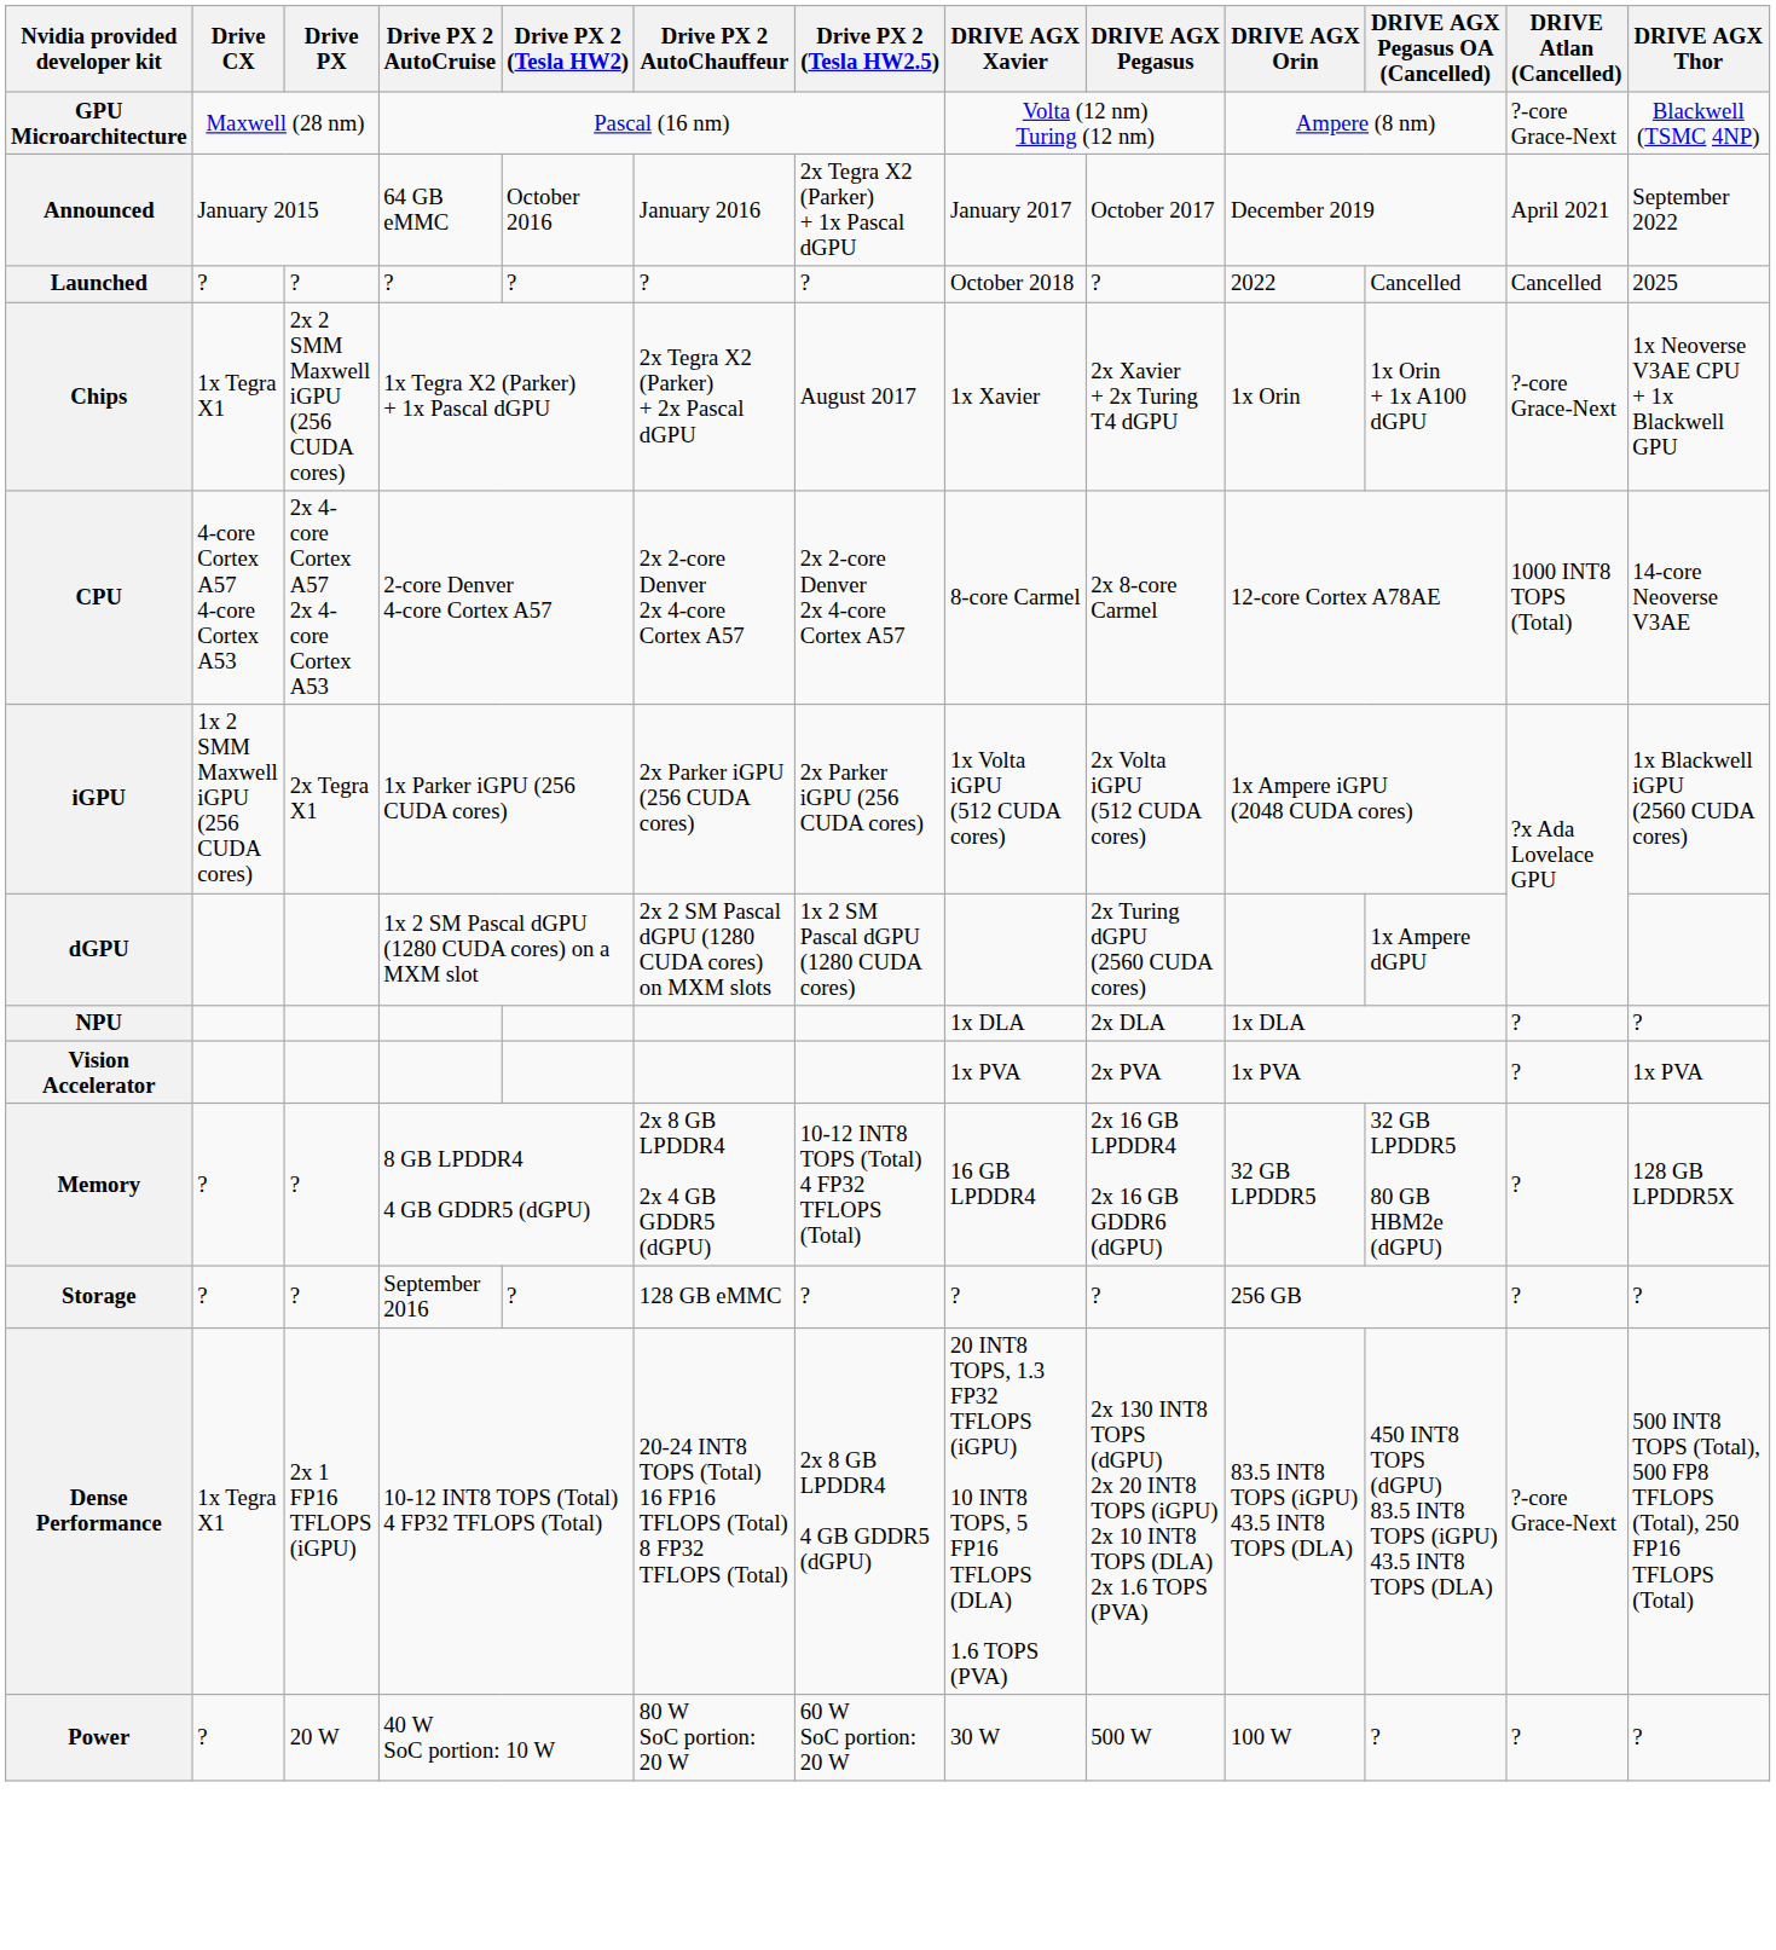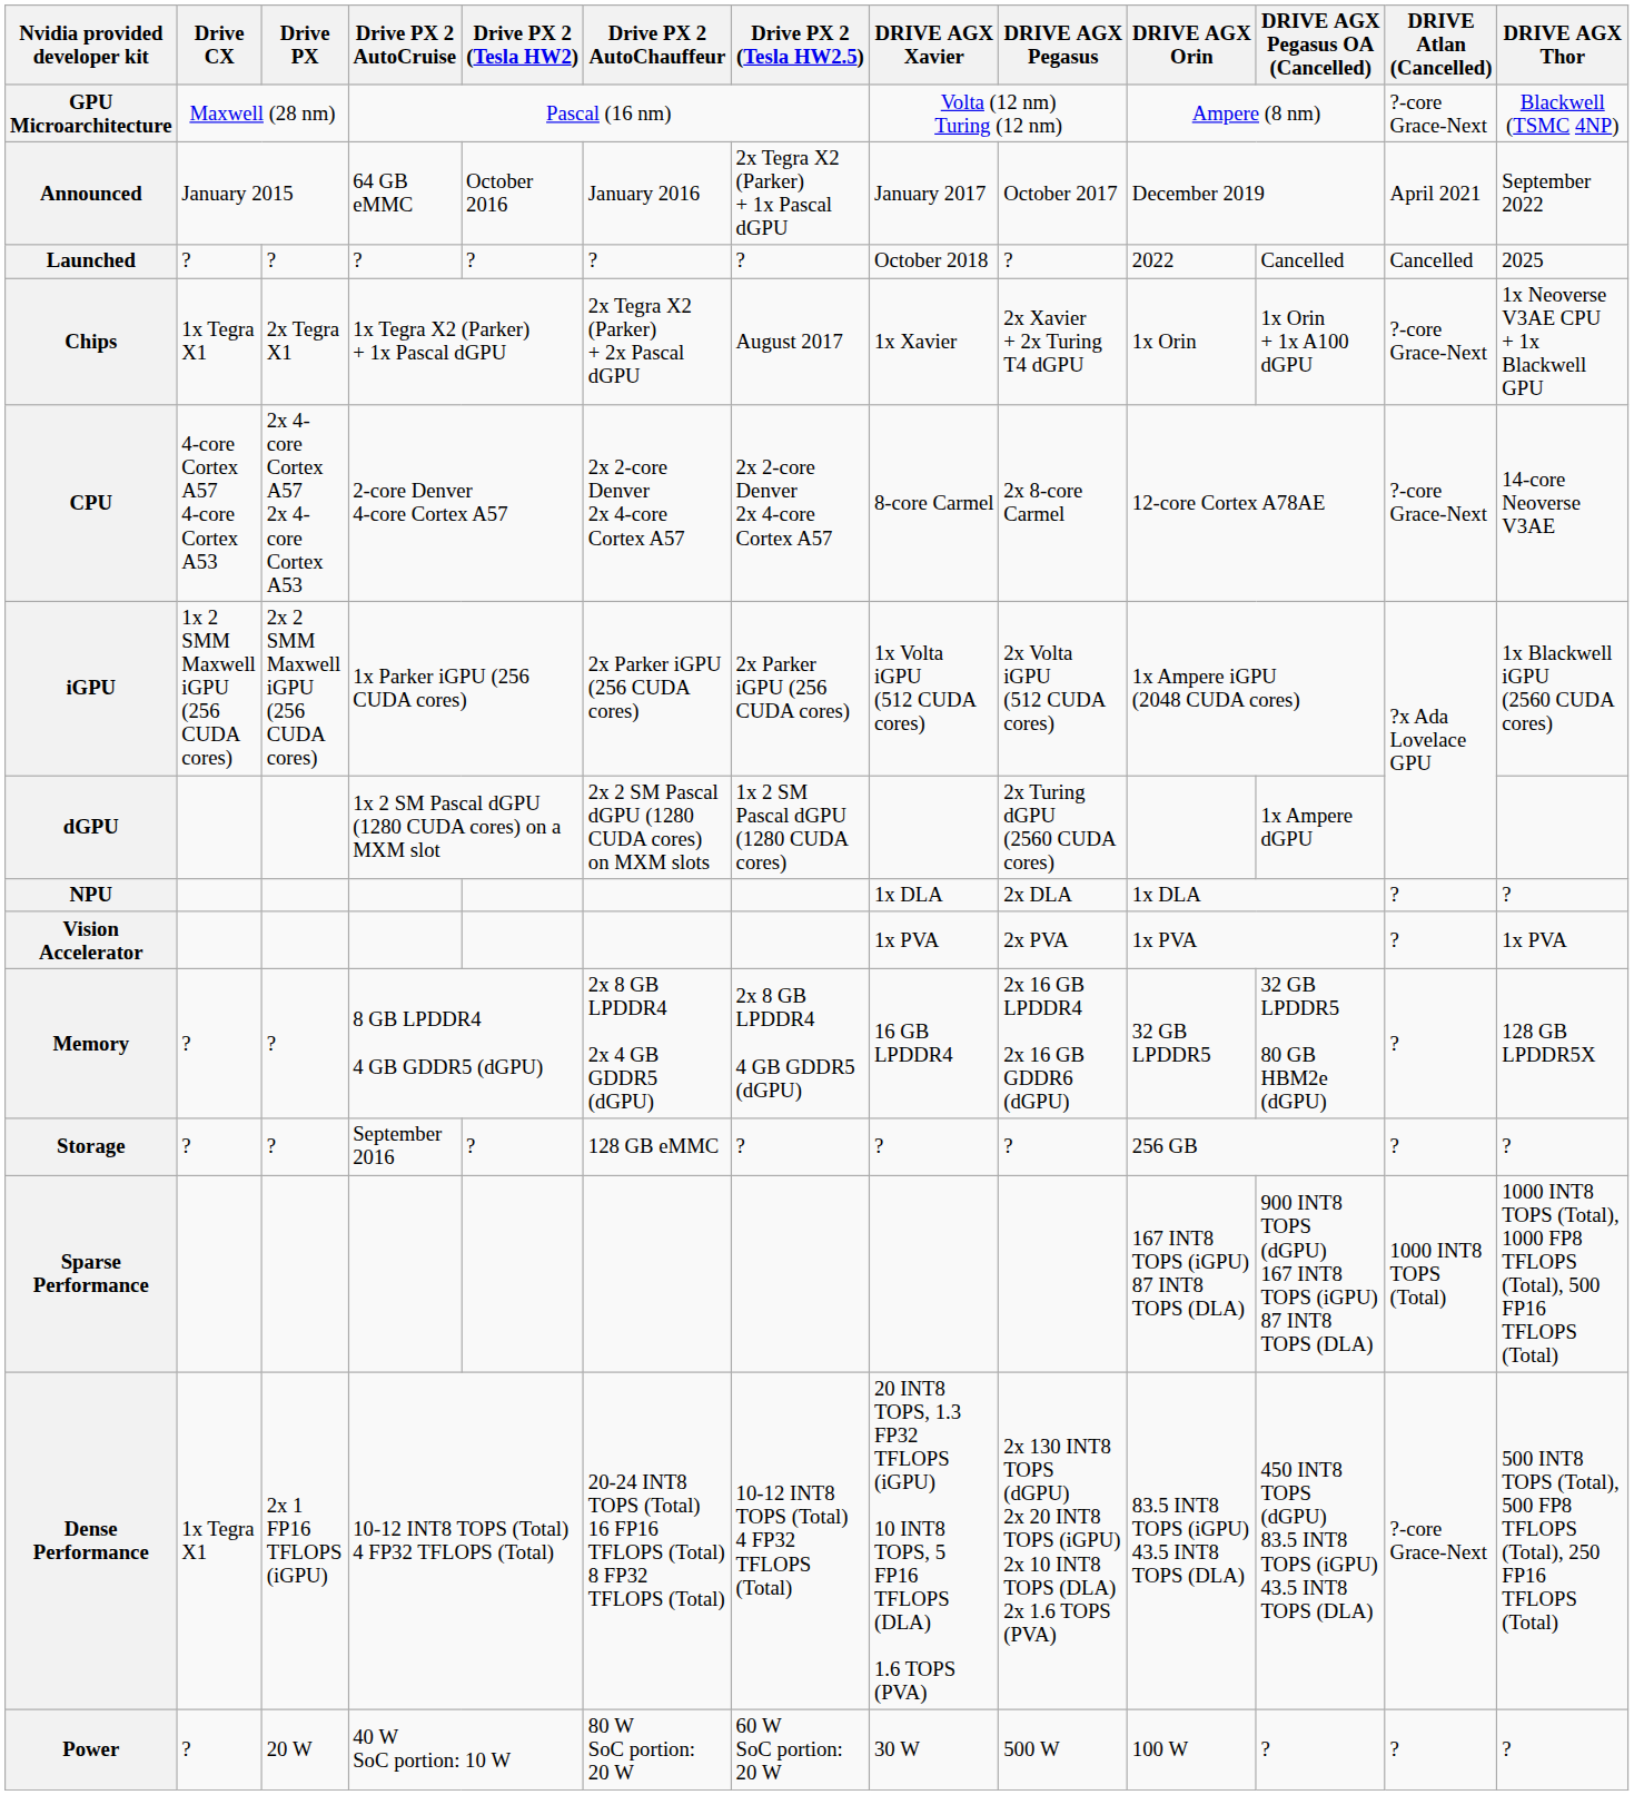 <table class="wikitable">
 <tr>
 <th>Nvidia provided<br>developer kit</th>
 <th>Drive CX</th>
 <th>Drive PX</th>
 <th>Drive PX 2<br>AutoCruise</th>
 <th>Drive PX 2<br>(<a href='#'>Tesla HW2</a>)</th>
 <th>Drive PX 2<br>AutoChauffeur</th>
 <th>Drive PX 2<br>(<a href='#'>Tesla HW2.5</a>)</th>
 <th>DRIVE AGX Xavier</th>
 <th>DRIVE AGX Pegasus</th>
 <th>DRIVE AGX Orin</th>
 <th>DRIVE AGX Pegasus OA (Cancelled)</th>
 <th>DRIVE Atlan (Cancelled)</th>
 <th>DRIVE AGX Thor</th>
 </tr>
 <tr>
 <th>GPU Microarchitecture</th>
 <td colspan="2" style="text-align:center"><a href='#'>Maxwell</a> (28 nm)</td>
 <td colspan="4" style="text-align:center"><a href='#'>Pascal</a> (16 nm)</td>
 <td colspan="2" style="text-align:center"><a href='#'>Volta</a> (12 nm)<br><a href='#'>Turing</a> (12 nm)</td>
 <td colspan="2" style="text-align:center"><a href='#'>Ampere</a> (8 nm)</td>
 <td>?-core Grace-Next</td>
 <td colspan="1" style="text-align:center"><a href='#'>Blackwell</a> (<a href='#'>TSMC</a> <a href='#'>4NP</a>)</td>
 </tr>
 <tr>
 <th>Announced</th>
 <td colspan="2">January 2015</td>
 <td>64 GB eMMC</td>
 <td>October 2016</td>
 <td>January 2016</td>
 <td>2x Tegra X2 (Parker)<br>+ 1x Pascal dGPU</td>
 <td>January 2017</td>
 <td>October 2017</td>
 <td colspan="2">December 2019</td>
 <td>April 2021</td>
 <td>September 2022</td>
 </tr>
 <tr>
 <th>Launched</th>
 <td>?</td>
 <td>?</td>
 <td>?</td>
 <td>?</td>
 <td>?</td>
 <td>?</td>
 <td>October 2018</td>
 <td>?</td>
 <td>2022</td>
 <td>Cancelled</td>
 <td>Cancelled</td>
 <td>2025</td>
 </tr>
 <tr>
 <th>Chips</th>
 <td>1x Tegra X1</td>
-<td>2x 2 SMM Maxwell iGPU (256 CUDA cores)</td>
+<td>2x Tegra X1</td>
 <td colspan="2">1x Tegra X2 (Parker)<br>+ 1x Pascal dGPU</td>
 <td>2x Tegra X2 (Parker)<br>+ 2x Pascal dGPU</td>
 <td>August 2017</td>
 <td>1x Xavier</td>
 <td>2x Xavier<br>+ 2x Turing T4 dGPU</td>
 <td>1x Orin</td>
 <td>1x Orin<br>+ 1x A100 dGPU</td>
 <td>?-core Grace-Next</td>
 <td>1x Neoverse V3AE CPU<br>+ 1x Blackwell GPU</td>
 </tr>
 <tr>
 <th>CPU</th>
 <td>4-core Cortex A57<br>4-core Cortex A53</td>
 <td>2x 4-core Cortex A57<br>2x 4-core Cortex A53</td>
 <td colspan="2">2-core Denver<br>4-core Cortex A57</td>
 <td>2x 2-core Denver<br>2x 4-core Cortex A57</td>
 <td>2x 2-core Denver<br>2x 4-core Cortex A57</td>
 <td>8-core Carmel</td>
 <td>2x 8-core Carmel</td>
 <td colspan="2">12-core Cortex A78AE</td>
-<td>1000 INT8 TOPS (Total)</td>
+<td>?-core Grace-Next</td>
 <td>14-core Neoverse V3AE</td>
 </tr>
 <tr>
 <th>iGPU</th>
 <td>1x 2 SMM Maxwell iGPU (256 CUDA cores)</td>
-<td>2x Tegra X1</td>
+<td>2x 2 SMM Maxwell iGPU (256 CUDA cores)</td>
 <td colspan="2">1x Parker iGPU (256 CUDA cores)</td>
 <td>2x Parker iGPU (256 CUDA cores)</td>
 <td>2x Parker iGPU (256 CUDA cores)</td>
 <td>1x Volta iGPU<br>(512 CUDA cores)</td>
 <td>2x Volta iGPU<br>(512 CUDA cores)</td>
 <td colspan="2">1x Ampere iGPU<br>(2048 CUDA cores)</td>
 <td rowspan="2">?x Ada Lovelace GPU</td>
 <td>1x Blackwell iGPU<br>(2560 CUDA cores)</td>
 </tr>
 <tr>
 <th>dGPU</th>
 <td></td>
 <td></td>
 <td colspan="2">1x 2 SM Pascal dGPU (1280 CUDA cores) on a MXM slot</td>
 <td>2x 2 SM Pascal dGPU (1280 CUDA cores) on MXM slots</td>
 <td>1x 2 SM Pascal dGPU (1280 CUDA cores)</td>
 <td></td>
 <td>2x Turing dGPU<br>(2560 CUDA cores)</td>
 <td></td>
 <td>1x Ampere dGPU</td>
 <td></td>
 </tr>
 <tr>
 <th>NPU</th>
 <td></td>
 <td></td>
 <td></td>
 <td></td>
 <td></td>
 <td></td>
 <td>1x DLA</td>
 <td>2x DLA</td>
 <td colspan="2">1x DLA</td>
 <td>?</td>
 <td>?</td>
 </tr>
 <tr>
 <th>Vision Accelerator</th>
 <td></td>
 <td></td>
 <td></td>
 <td></td>
 <td></td>
 <td></td>
 <td>1x PVA</td>
 <td>2x PVA</td>
 <td colspan="2">1x PVA</td>
 <td>?</td>
 <td>1x PVA</td>
 </tr>
 <tr>
 <th>Memory</th>
 <td>?</td>
 <td>?</td>
 <td colspan="2">8 GB LPDDR4<br><br>4 GB GDDR5 (dGPU)</td>
 <td>2x 8 GB LPDDR4<br><br>2x 4 GB GDDR5 (dGPU)</td>
-<td>10-12 INT8 TOPS (Total)<br>4 FP32 TFLOPS (Total)</td>
+<td>2x 8 GB LPDDR4<br><br>4 GB GDDR5 (dGPU)</td>
 <td>16 GB LPDDR4</td>
 <td>2x 16 GB LPDDR4<br><br>2x 16 GB GDDR6 (dGPU)</td>
 <td>32 GB LPDDR5</td>
 <td>32 GB LPDDR5<br><br>80 GB HBM2e (dGPU)</td>
 <td>?</td>
 <td>128 GB LPDDR5X</td>
 </tr>
 <tr>
 <th>Storage</th>
 <td>?</td>
 <td>?</td>
 <td>September 2016</td>
 <td>?</td>
 <td>128 GB eMMC</td>
 <td>?</td>
 <td>?</td>
 <td>?</td>
 <td colspan="2">256 GB</td>
 <td>?</td>
 <td>?</td>
 </tr>
 <tr>
+<th>Sparse Performance</th>
+<td></td>
+<td></td>
+<td></td>
+<td></td>
+<td></td>
+<td></td>
+<td></td>
+<td></td>
+<td>167 INT8 TOPS (iGPU)<br>87 INT8 TOPS (DLA)</td>
+<td>900 INT8 TOPS (dGPU)<br>167 INT8 TOPS (iGPU)<br>87 INT8 TOPS (DLA)</td>
+<td>1000 INT8 TOPS (Total)</td>
+<td>1000 INT8 TOPS (Total), 1000 FP8 TFLOPS (Total), 500 FP16 TFLOPS (Total)</td>
+</tr>
+<tr>
 <th>Dense Performance</th>
 <td>1x Tegra X1</td>
 <td>2x 1 FP16 TFLOPS (iGPU)</td>
 <td colspan="2">10-12 INT8 TOPS (Total)<br>4 FP32 TFLOPS (Total)</td>
 <td>20-24 INT8 TOPS (Total)<br>16 FP16 TFLOPS (Total)<br>8 FP32 TFLOPS (Total)</td>
-<td>2x 8 GB LPDDR4<br><br>4 GB GDDR5 (dGPU)</td>
+<td>10-12 INT8 TOPS (Total)<br>4 FP32 TFLOPS (Total)</td>
 <td>20 INT8 TOPS, 1.3 FP32 TFLOPS (iGPU)<br><br>10 INT8 TOPS, 5 FP16 TFLOPS (DLA)<br><br>1.6 TOPS (PVA)</td>
 <td>2x 130 INT8 TOPS (dGPU)<br>2x 20 INT8 TOPS (iGPU)<br>2x 10 INT8 TOPS (DLA)<br>2x 1.6 TOPS (PVA)</td>
 <td>83.5 INT8 TOPS (iGPU)<br>43.5 INT8 TOPS (DLA)</td>
 <td>450 INT8 TOPS (dGPU)<br>83.5 INT8 TOPS (iGPU)<br>43.5 INT8 TOPS (DLA)</td>
 <td>?-core Grace-Next</td>
 <td>500 INT8 TOPS (Total), 500 FP8 TFLOPS (Total), 250 FP16 TFLOPS (Total)</td>
 </tr>
 <tr>
 <th>Power</th>
 <td>?</td>
 <td>20 W</td>
 <td colspan="2">40 W<br>SoC portion: 10 W</td>
 <td>80 W<br>SoC portion: 20 W</td>
 <td>60 W<br>SoC portion: 20 W</td>
 <td>30 W</td>
 <td>500 W</td>
 <td>100 W</td>
 <td>?</td>
 <td>?</td>
 <td>?</td>
 </tr>
 </table>
